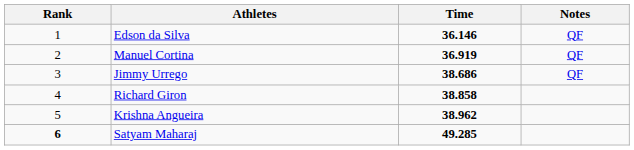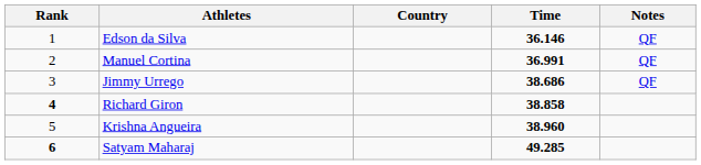 <table class="wikitable" width=50% style="text-align:center">
 <tr>
 <th>Rank</th>
 <th>Athletes</th>
+<th>Country</th>
 <th>Time</th>
 <th>Notes</th>
 </tr>
 <tr>
 <td>1</td>
 <td align=left><a href='#'>Edson da Silva</a></td>
+<td align=left></td>
 <td><strong>36.146</strong></td>
 <td><a href='#'>QF</a></td>
 </tr>
 <tr>
 <td>2</td>
 <td align=left><a href='#'>Manuel Cortina</a></td>
-<td><strong>36.919</strong></td>
+<td align=left></td>
+<td><strong>36.991</strong></td>
 <td><a href='#'>QF</a></td>
 </tr>
 <tr>
 <td>3</td>
 <td align=left><a href='#'>Jimmy Urrego</a></td>
+<td align=left></td>
 <td><strong>38.686</strong></td>
 <td><a href='#'>QF</a></td>
 </tr>
 <tr>
-<td>4</td>
+<td><strong>4</strong></td>
 <td align=left><a href='#'>Richard Giron</a></td>
+<td align=left></td>
 <td><strong>38.858</strong></td>
 <td></td>
 </tr>
 <tr>
 <td>5</td>
 <td align=left><a href='#'>Krishna Angueira</a></td>
-<td><strong>38.962</strong></td>
+<td align=left></td>
+<td><strong>38.960</strong></td>
 <td></td>
 </tr>
 <tr>
 <td><strong>6</strong></td>
 <td align=left><a href='#'>Satyam Maharaj</a></td>
+<td align=left></td>
 <td><strong>49.285</strong></td>
 <td></td>
 </tr>
 </table>
